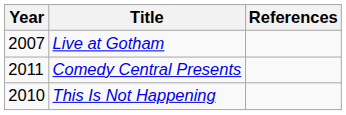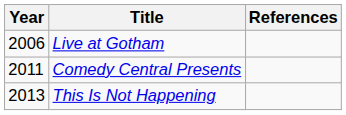 <table class="wikitable sortable">
 <tr>
 <th>Year</th>
 <th>Title</th>
 <th role="">References</th>
 </tr>
 <tr>
-<td>2007</td>
+<td>2006</td>
 <td><em><a href='#'>Live at Gotham</a></em></td>
 <td></td>
 </tr>
 <tr>
 <td>2011</td>
 <td><em><a href='#'>Comedy Central Presents</a></em></td>
 <td></td>
 </tr>
 <tr>
-<td>2010</td>
+<td>2013</td>
 <td><em><a href='#'>This Is Not Happening</a></em></td>
 <td></td>
 </tr>
 </table>
